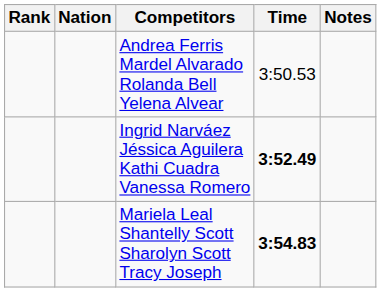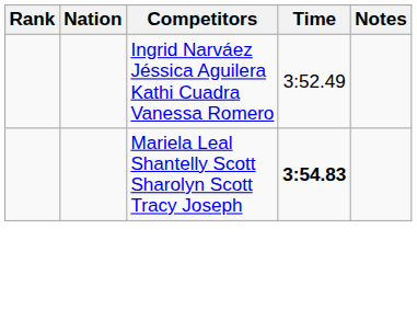 <table class="wikitable sortable" style="text-align:center">
 <tr>
 <th>Rank</th>
 <th>Nation</th>
 <th>Competitors</th>
 <th>Time</th>
 <th>Notes</th>
 </tr>
 <tr>
 <td></td>
 <td align=left></td>
-<td align=left><a href='#'>Andrea Ferris</a><br><a href='#'>Mardel Alvarado</a><br><a href='#'>Rolanda Bell</a><br><a href='#'>Yelena Alvear</a></td>
-<td>3:50.53</td>
-<td></td>
-</tr>
-<tr>
-<td></td>
-<td align=left></td>
 <td align=left><a href='#'>Ingrid Narváez</a><br><a href='#'>Jéssica Aguilera</a><br><a href='#'>Kathi Cuadra</a><br><a href='#'>Vanessa Romero</a></td>
-<td><strong>3:52.49</strong></td>
+<td>3:52.49</td>
 <td></td>
 </tr>
 <tr>
 <td></td>
 <td align=left></td>
 <td align=left><a href='#'>Mariela Leal</a><br><a href='#'>Shantelly Scott</a><br><a href='#'>Sharolyn Scott</a><br><a href='#'>Tracy Joseph</a></td>
 <td><strong>3:54.83</strong></td>
 <td></td>
 </tr>
 </table>
